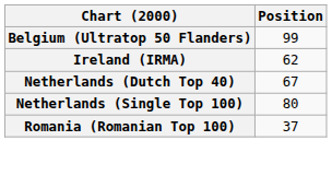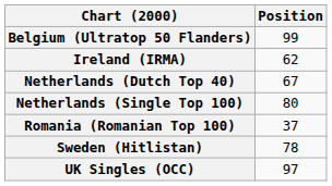 <table class="wikitable sortable plainrowheaders" style="text-align:center">
 <tr>
 <th>Chart (2000)</th>
 <th>Position</th>
 </tr>
 <tr>
 <th scope="row">Belgium (Ultratop 50 Flanders)</th>
 <td>99</td>
 </tr>
 <tr>
 <th scope="row">Ireland (IRMA)</th>
 <td>62</td>
 </tr>
 <tr>
 <th scope="row">Netherlands (Dutch Top 40)</th>
 <td>67</td>
 </tr>
 <tr>
 <th scope="row">Netherlands (Single Top 100)</th>
 <td>80</td>
 </tr>
 <tr>
 <th scope="row">Romania (Romanian Top 100)</th>
 <td>37</td>
 </tr>
+<tr>
+<th scope="row">Sweden (Hitlistan)</th>
+<td>78</td>
+</tr>
+<tr>
+<th scope="row">UK Singles (OCC)</th>
+<td>97</td>
+</tr>
 </table>
